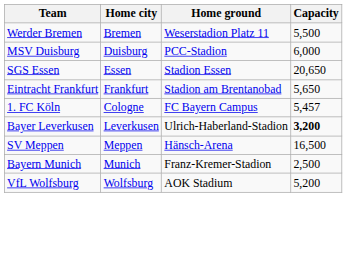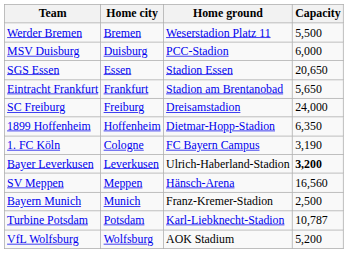 <table class="wikitable sortable">
 <tr>
 <th>Team</th>
 <th>Home city</th>
 <th>Home ground</th>
 <th>Capacity</th>
 </tr>
 <tr>
 <td data-sort-value="Bremen"><a href='#'>Werder Bremen</a></td>
 <td><a href='#'>Bremen</a></td>
 <td><a href='#'>Weserstadion Platz 11</a></td>
 <td>5,500</td>
 </tr>
 <tr>
 <td data-sort-value="Duisburg"><a href='#'>MSV Duisburg</a></td>
 <td><a href='#'>Duisburg</a></td>
 <td><a href='#'>PCC-Stadion</a></td>
 <td>6,000</td>
 </tr>
 <tr>
 <td data-sort-value="Essen"><a href='#'>SGS Essen</a></td>
 <td><a href='#'>Essen</a></td>
 <td><a href='#'>Stadion Essen</a></td>
 <td>20,650</td>
 </tr>
 <tr>
 <td data-sort-value="Frankfurt"><a href='#'>Eintracht Frankfurt</a></td>
 <td><a href='#'>Frankfurt</a></td>
 <td><a href='#'>Stadion am Brentanobad</a></td>
 <td>5,650</td>
 </tr>
 <tr>
+<td data-sort-value="Freiburg"><a href='#'>SC Freiburg</a></td>
+<td><a href='#'>Freiburg</a></td>
+<td><a href='#'>Dreisamstadion</a></td>
+<td>24,000</td>
+</tr>
+<tr>
+<td data-sort-value="Hoffenheim"><a href='#'>1899 Hoffenheim</a></td>
+<td><a href='#'>Hoffenheim</a></td>
+<td><a href='#'>Dietmar-Hopp-Stadion</a></td>
+<td>6,350</td>
+</tr>
+<tr>
 <td data-sort-value="Köln"><a href='#'>1. FC Köln</a></td>
 <td><a href='#'>Cologne</a></td>
 <td><a href='#'>FC Bayern Campus</a></td>
-<td>5,457</td>
+<td>3,190</td>
 </tr>
 <tr>
 <td data-sort-value="Leverkusen"><a href='#'>Bayer Leverkusen</a></td>
 <td><a href='#'>Leverkusen</a></td>
 <td>Ulrich-Haberland-Stadion</td>
 <td><strong>3,200</strong></td>
 </tr>
 <tr>
 <td data-sort-value="Meppen"><a href='#'>SV Meppen</a></td>
 <td><a href='#'>Meppen</a></td>
 <td><a href='#'>Hänsch-Arena</a></td>
-<td>16,500</td>
+<td>16,560</td>
 </tr>
 <tr>
 <td data-sort-value="Munich"><a href='#'>Bayern Munich</a></td>
 <td><a href='#'>Munich</a></td>
 <td>Franz-Kremer-Stadion</td>
 <td>2,500</td>
 </tr>
 <tr>
+<td data-sort-value="Potsdam"><a href='#'>Turbine Potsdam</a></td>
+<td><a href='#'>Potsdam</a></td>
+<td><a href='#'>Karl-Liebknecht-Stadion</a></td>
+<td>10,787</td>
+</tr>
+<tr>
 <td data-sort-value="Wolfsburg"><a href='#'>VfL Wolfsburg</a></td>
 <td><a href='#'>Wolfsburg</a></td>
 <td>AOK Stadium</td>
 <td>5,200</td>
 </tr>
 </table>
